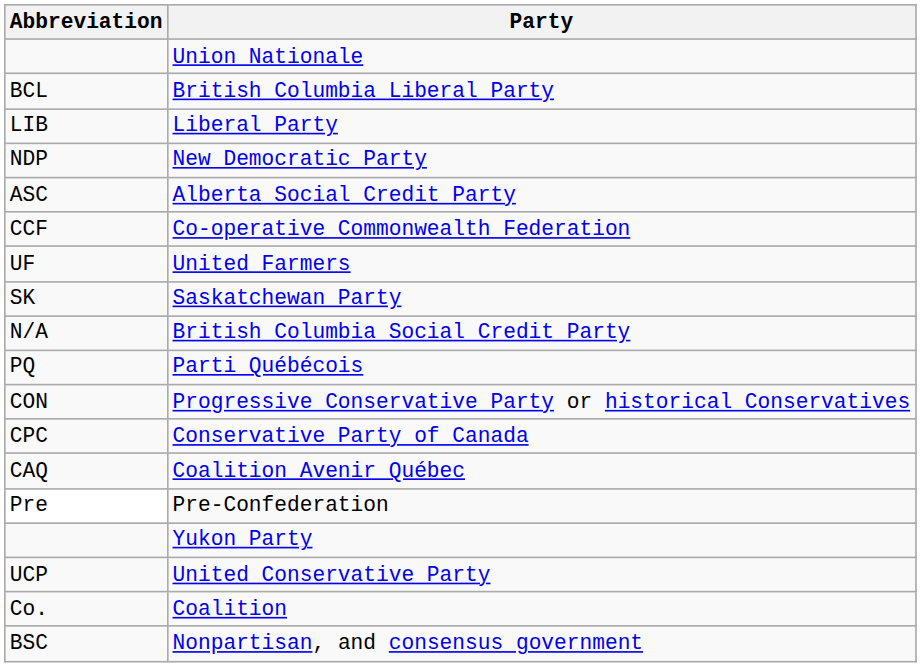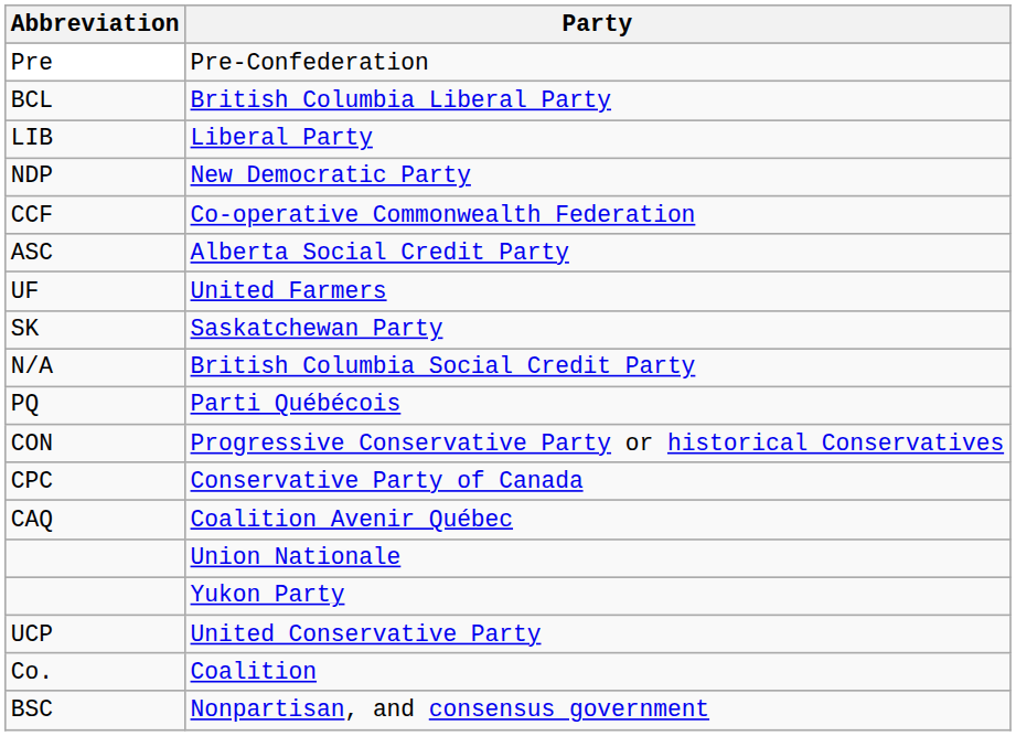 <table class="wikitable sortable">
 <tr>
 <th>Abbreviation</th>
 <th>Party</th>
 </tr>
 <tr>
-<td></td>
-<td><a href='#'>Union Nationale</a></td>
+<td bgcolor=white>Pre</td>
+<td>Pre-Confederation</td>
 </tr>
 <tr>
 <td>BCL</td>
 <td><a href='#'>British Columbia Liberal Party</a></td>
 </tr>
 <tr>
 <td>LIB</td>
 <td><a href='#'>Liberal Party</a></td>
 </tr>
 <tr>
 <td>NDP</td>
 <td><a href='#'>New Democratic Party</a></td>
 </tr>
 <tr>
+<td>CCF</td>
+<td><a href='#'>Co-operative Commonwealth Federation</a></td>
+</tr>
+<tr>
 <td>ASC</td>
 <td><a href='#'>Alberta Social Credit Party</a></td>
-</tr>
-<tr>
-<td>CCF</td>
-<td><a href='#'>Co-operative Commonwealth Federation</a></td>
 </tr>
 <tr>
 <td>UF</td>
 <td><a href='#'>United Farmers</a></td>
 </tr>
 <tr>
 <td>SK</td>
 <td><a href='#'>Saskatchewan Party</a></td>
 </tr>
 <tr>
 <td>N/A</td>
 <td><a href='#'>British Columbia Social Credit Party</a></td>
 </tr>
 <tr>
 <td>PQ</td>
 <td><a href='#'>Parti Québécois</a></td>
 </tr>
 <tr>
 <td>CON</td>
 <td><a href='#'>Progressive Conservative Party</a> or <a href='#'>historical Conservatives</a></td>
 </tr>
 <tr>
 <td>CPC</td>
 <td><a href='#'>Conservative Party of Canada</a></td>
 </tr>
 <tr>
 <td>CAQ</td>
 <td><a href='#'>Coalition Avenir Québec</a></td>
 </tr>
 <tr>
-<td bgcolor=white>Pre</td>
-<td>Pre-Confederation</td>
+<td></td>
+<td><a href='#'>Union Nationale</a></td>
 </tr>
 <tr>
 <td></td>
 <td><a href='#'>Yukon Party</a></td>
 </tr>
 <tr>
 <td>UCP</td>
 <td><a href='#'>United Conservative Party</a></td>
 </tr>
 <tr>
 <td>Co.</td>
 <td><a href='#'>Coalition</a></td>
 </tr>
 <tr>
 <td>BSC</td>
 <td><a href='#'>Nonpartisan</a>, and <a href='#'>consensus government</a></td>
 </tr>
 </table>
